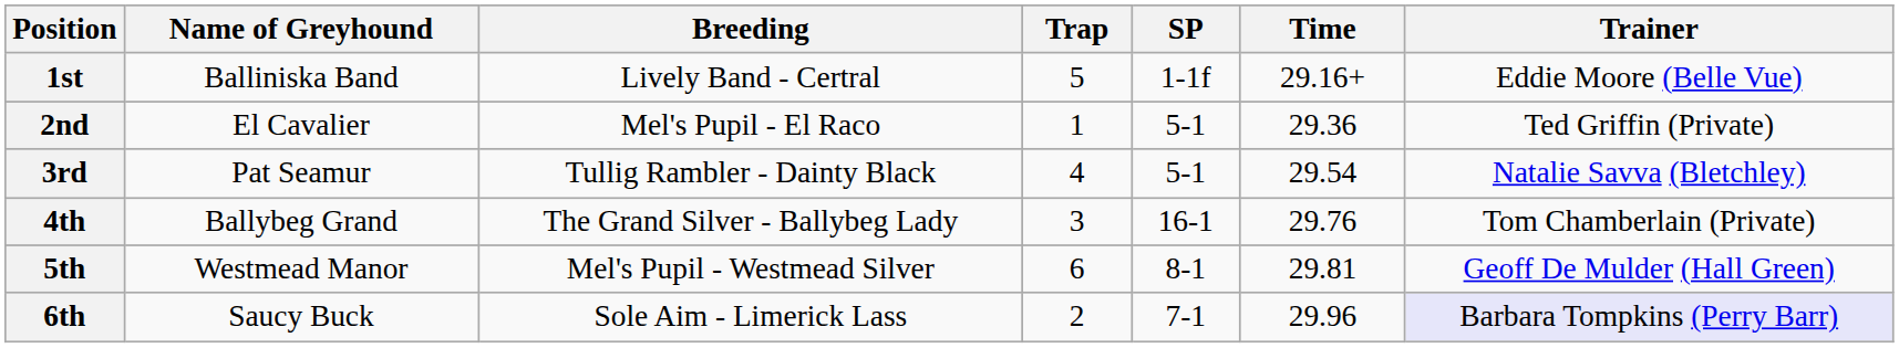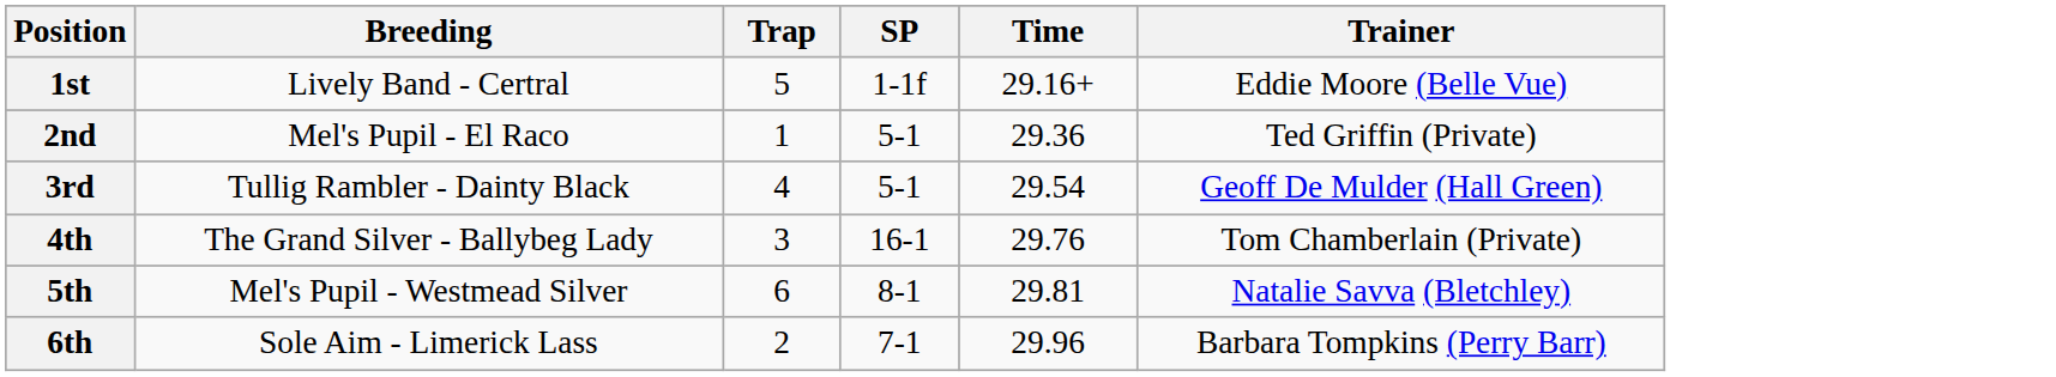 <table class="wikitable" style="text-align: center">
 <tr>
 <th width=50>Position</th>
-<th width=180>Name of Greyhound</th>
 <th width=280>Breeding</th>
 <th width=50>Trap</th>
 <th width=50>SP</th>
 <th width=80>Time</th>
 <th width=250>Trainer</th>
 </tr>
 <tr>
 <th>1st</th>
-<td>Balliniska Band</td>
 <td>Lively Band - Certral</td>
 <td>5</td>
 <td>1-1f</td>
 <td>29.16+</td>
 <td>Eddie Moore <a href='#'>(Belle Vue)</a></td>
 </tr>
 <tr>
 <th>2nd</th>
-<td>El Cavalier</td>
 <td>Mel's Pupil - El Raco</td>
 <td>1</td>
 <td>5-1</td>
 <td>29.36</td>
 <td>Ted Griffin (Private)</td>
 </tr>
 <tr>
 <th>3rd</th>
-<td>Pat Seamur</td>
 <td>Tullig Rambler - Dainty Black</td>
 <td>4</td>
 <td>5-1</td>
 <td>29.54</td>
-<td><a href='#'>Natalie Savva</a> <a href='#'>(Bletchley)</a></td>
+<td><a href='#'>Geoff De Mulder</a> <a href='#'>(Hall Green)</a></td>
 </tr>
 <tr>
 <th>4th</th>
-<td>Ballybeg Grand</td>
 <td>The Grand Silver - Ballybeg Lady</td>
 <td>3</td>
 <td>16-1</td>
 <td>29.76</td>
 <td>Tom Chamberlain (Private)</td>
 </tr>
 <tr>
 <th>5th</th>
-<td>Westmead Manor</td>
 <td>Mel's Pupil - Westmead Silver</td>
 <td>6</td>
 <td>8-1</td>
 <td>29.81</td>
-<td><a href='#'>Geoff De Mulder</a> <a href='#'>(Hall Green)</a></td>
+<td><a href='#'>Natalie Savva</a> <a href='#'>(Bletchley)</a></td>
 </tr>
 <tr>
 <th>6th</th>
-<td>Saucy Buck</td>
 <td>Sole Aim - Limerick Lass</td>
 <td>2</td>
 <td>7-1</td>
 <td>29.96</td>
-<td style="background: lavender;">Barbara Tompkins <a href='#'>(Perry Barr)</a></td>
+<td>Barbara Tompkins <a href='#'>(Perry Barr)</a></td>
 </tr>
 </table>
